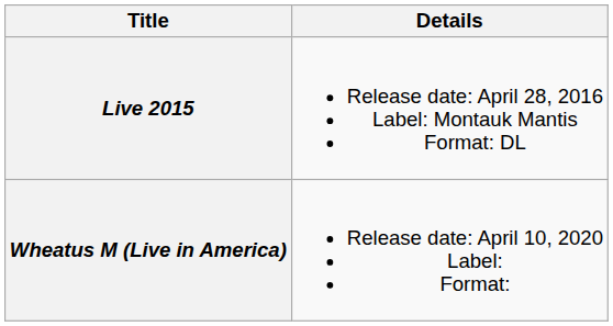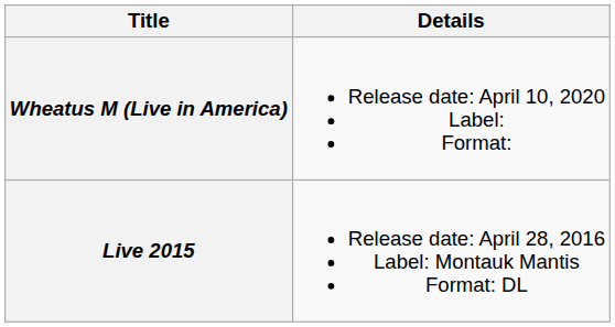 <table class="wikitable plainrowheaders" style="text-align:center;">
 <tr>
 <th scope="col">Title</th>
 <th scope="col">Details</th>
 </tr>
 <tr>
+<th scope="row"><em>Wheatus M (Live in America)</em></th>
+<td><br><ul><li>Release date: April 10, 2020</li><li>Label:</li><li>Format:</li></ul></td>
+</tr>
+<tr>
 <th scope="row"><em>Live 2015</em></th>
 <td><br><ul><li>Release date: April 28, 2016</li><li>Label: Montauk Mantis</li><li>Format: DL</li></ul></td>
 </tr>
-<tr>
-<th scope="row"><em>Wheatus M (Live in America)</em></th>
-<td><br><ul><li>Release date: April 10, 2020</li><li>Label:</li><li>Format:</li></ul></td>
-</tr>
 </table>
